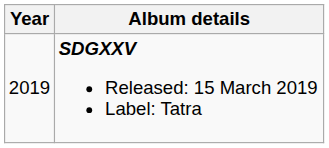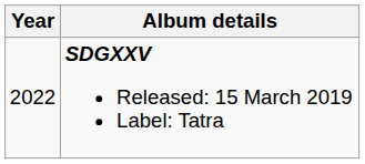 <table class=wikitable>
 <tr>
 <th>Year</th>
 <th width=225px>Album details</th>
 </tr>
 <tr>
-<td style="text-align:center;">2019</td>
+<td style="text-align:center;">2022</td>
 <td><strong><em>SDGXXV</em></strong><br><ul><li>Released: 15 March 2019</li><li>Label: Tatra</li></ul></td>
 </tr>
 </table>
